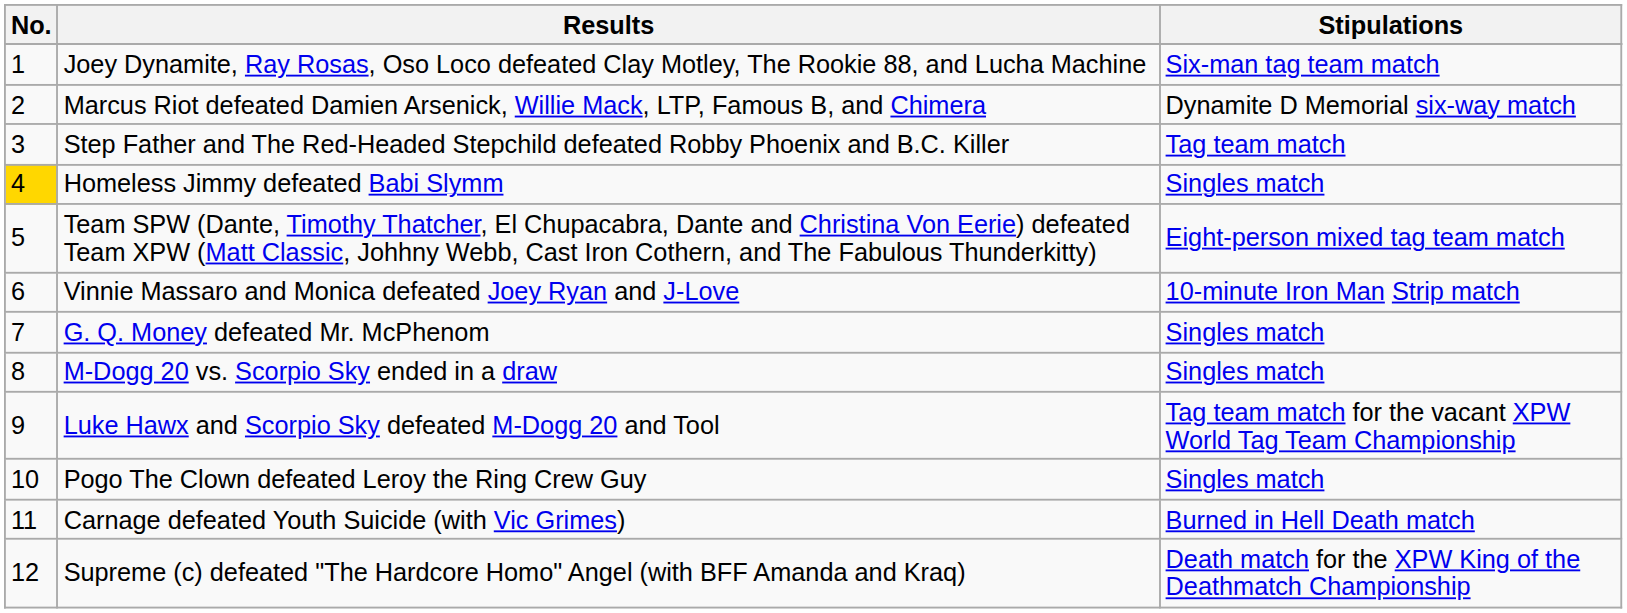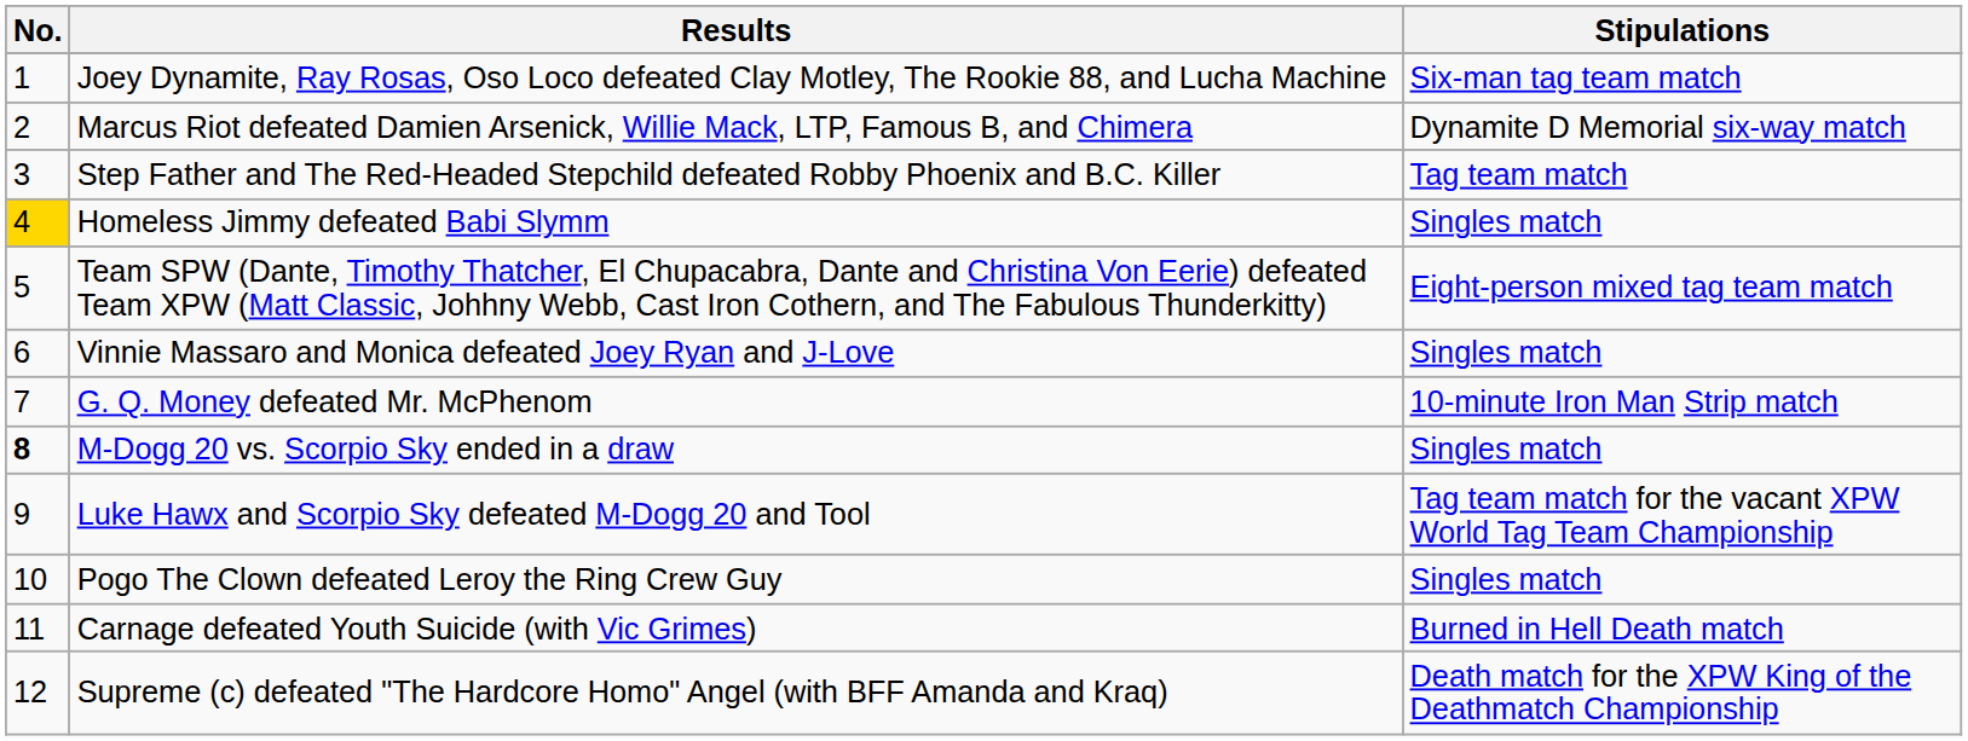 <table style="font-size: 85%" class="wikitable sortable">
 <tr>
 <th><strong>No.</strong></th>
 <th><strong>Results</strong></th>
 <th><strong>Stipulations</strong></th>
 </tr>
 <tr>
 </tr>
 <tr>
 <td>1</td>
 <td>Joey Dynamite, <a href='#'>Ray Rosas</a>, Oso Loco defeated Clay Motley, The Rookie 88, and Lucha Machine</td>
 <td><a href='#'>Six-man tag team match</a></td>
 </tr>
 <tr>
 <td>2</td>
 <td>Marcus Riot defeated Damien Arsenick, <a href='#'>Willie Mack</a>, LTP, Famous B, and <a href='#'>Chimera</a></td>
 <td>Dynamite D Memorial <a href='#'>six-way match</a></td>
 </tr>
 <tr>
 <td>3</td>
 <td>Step Father and The Red-Headed Stepchild defeated Robby Phoenix and B.C. Killer</td>
 <td><a href='#'>Tag team match</a></td>
 </tr>
 <tr>
 <td style="background: gold;">4</td>
 <td>Homeless Jimmy defeated <a href='#'>Babi Slymm</a></td>
 <td><a href='#'>Singles match</a><br></td>
 </tr>
 <tr>
 <td>5</td>
 <td>Team SPW (Dante, <a href='#'>Timothy Thatcher</a>, El Chupacabra, Dante and <a href='#'>Christina Von Eerie</a>) defeated Team XPW (<a href='#'>Matt Classic</a>, Johhny Webb, Cast Iron Cothern, and The Fabulous Thunderkitty)</td>
 <td><a href='#'>Eight-person mixed tag team match</a></td>
 </tr>
 <tr>
 <td>6</td>
 <td>Vinnie Massaro and Monica defeated <a href='#'>Joey Ryan</a> and <a href='#'>J-Love</a></td>
-<td><a href='#'>10-minute Iron Man</a> <a href='#'>Strip match</a></td>
+<td><a href='#'>Singles match</a></td>
 </tr>
 <tr>
 <td>7</td>
 <td><a href='#'>G. Q. Money</a> defeated Mr. McPhenom</td>
-<td><a href='#'>Singles match</a></td>
+<td><a href='#'>10-minute Iron Man</a> <a href='#'>Strip match</a></td>
 </tr>
 <tr>
-<td>8</td>
+<td><strong>8</strong></td>
 <td><a href='#'>M-Dogg 20</a> vs. <a href='#'>Scorpio Sky</a> ended in a <a href='#'>draw</a></td>
 <td><a href='#'>Singles match</a></td>
 </tr>
 <tr>
 <td>9</td>
 <td><a href='#'>Luke Hawx</a> and <a href='#'>Scorpio Sky</a> defeated <a href='#'>M-Dogg 20</a> and Tool</td>
 <td><a href='#'>Tag team match</a> for the vacant <a href='#'>XPW World Tag Team Championship</a></td>
 </tr>
 <tr>
 <td>10</td>
 <td>Pogo The Clown defeated Leroy the Ring Crew Guy</td>
 <td><a href='#'>Singles match</a></td>
 </tr>
 <tr>
 <td>11</td>
 <td>Carnage defeated Youth Suicide (with <a href='#'>Vic Grimes</a>)</td>
 <td><a href='#'>Burned in Hell Death match</a></td>
 </tr>
 <tr>
 <td>12</td>
 <td>Supreme (c) defeated "The Hardcore Homo" Angel (with BFF Amanda and Kraq)</td>
 <td><a href='#'>Death match</a> for the <a href='#'>XPW King of the Deathmatch Championship</a></td>
 </tr>
 </table>
